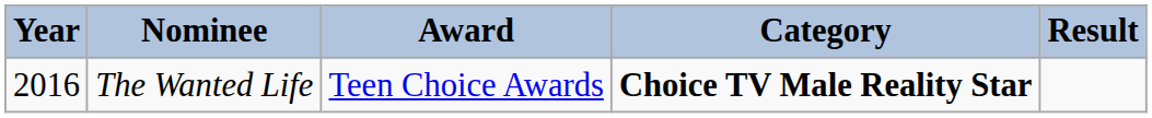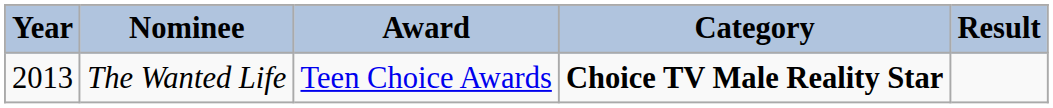 <table class="wikitable">
 <tr>
 <th style="background:#B0C4DE;">Year</th>
 <th style="background:#B0C4DE;">Nominee</th>
 <th style="background:#B0C4DE;">Award</th>
 <th style="background:#B0C4DE;">Category</th>
 <th style="background:#B0C4DE;">Result</th>
 </tr>
 <tr>
-<td>2016</td>
+<td>2013</td>
 <td><em>The Wanted Life</em></td>
 <td><a href='#'>Teen Choice Awards</a></td>
 <td><strong>Choice TV Male Reality Star</strong></td>
 <td></td>
 </tr>
 </table>
